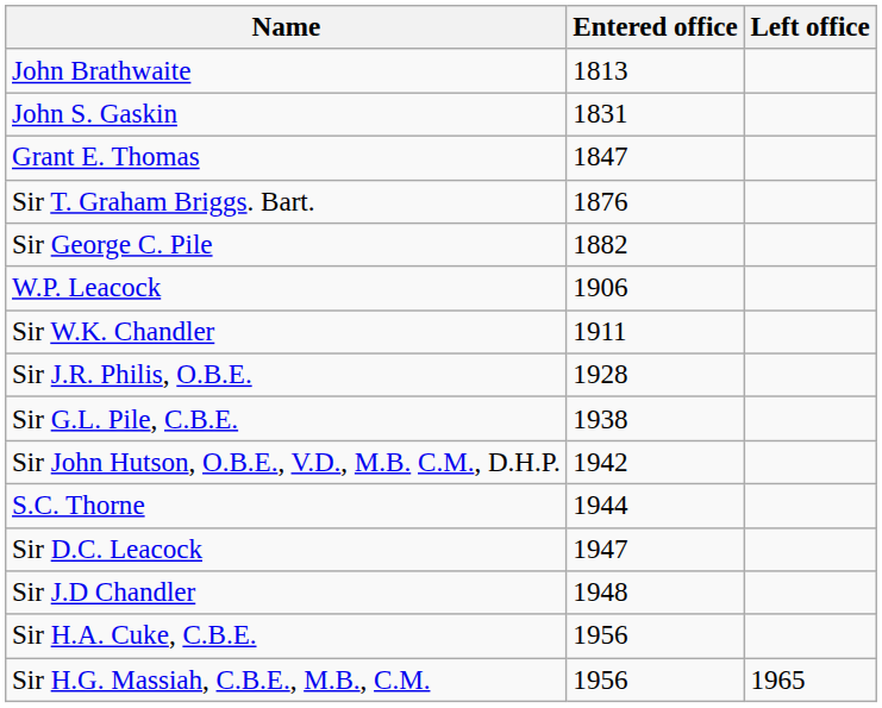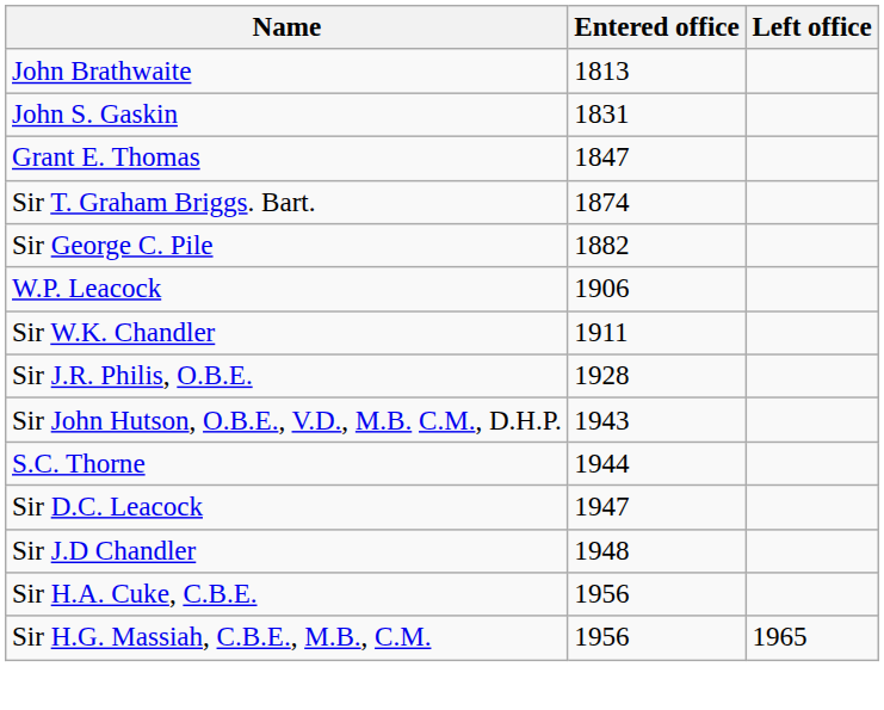 <table class="wikitable">
 <tr>
 <th>Name</th>
 <th>Entered office</th>
 <th>Left office</th>
 </tr>
 <tr>
 <td><a href='#'>John Brathwaite</a></td>
 <td>1813</td>
 <td></td>
 </tr>
 <tr>
 <td><a href='#'>John S. Gaskin</a></td>
 <td>1831</td>
 <td></td>
 </tr>
 <tr>
 <td><a href='#'>Grant E. Thomas</a></td>
 <td>1847</td>
 <td></td>
 </tr>
 <tr>
 <td>Sir <a href='#'>T. Graham Briggs</a>. Bart.</td>
-<td>1876</td>
+<td>1874</td>
 <td></td>
 </tr>
 <tr>
 <td>Sir <a href='#'>George C. Pile</a></td>
 <td>1882</td>
 <td></td>
 </tr>
 <tr>
 <td><a href='#'>W.P. Leacock</a></td>
 <td>1906</td>
 <td></td>
 </tr>
 <tr>
 <td>Sir <a href='#'>W.K. Chandler</a></td>
 <td>1911</td>
 <td></td>
 </tr>
 <tr>
 <td>Sir <a href='#'>J.R. Philis</a>, <a href='#'>O.B.E.</a></td>
 <td>1928</td>
 <td></td>
 </tr>
 <tr>
-<td>Sir <a href='#'>G.L. Pile</a>, <a href='#'>C.B.E.</a></td>
-<td>1938</td>
-<td></td>
-</tr>
-<tr>
 <td>Sir <a href='#'>John Hutson</a>, <a href='#'>O.B.E.</a>, <a href='#'>V.D.</a>, <a href='#'>M.B.</a> <a href='#'>C.M.</a>, D.H.P. </td>
-<td>1942</td>
+<td>1943</td>
 <td></td>
 </tr>
 <tr>
 <td><a href='#'>S.C. Thorne</a></td>
 <td>1944</td>
 <td></td>
 </tr>
 <tr>
 <td>Sir <a href='#'>D.C. Leacock</a></td>
 <td>1947</td>
 <td></td>
 </tr>
 <tr>
 <td>Sir <a href='#'>J.D Chandler</a></td>
 <td>1948</td>
 <td></td>
 </tr>
 <tr>
 <td>Sir <a href='#'>H.A. Cuke</a>, <a href='#'>C.B.E.</a></td>
 <td>1956</td>
 <td></td>
 </tr>
 <tr>
 <td>Sir <a href='#'>H.G. Massiah</a>, <a href='#'>C.B.E.</a>, <a href='#'>M.B.</a>, <a href='#'>C.M.</a></td>
 <td>1956</td>
 <td>1965</td>
 </tr>
 </table>
